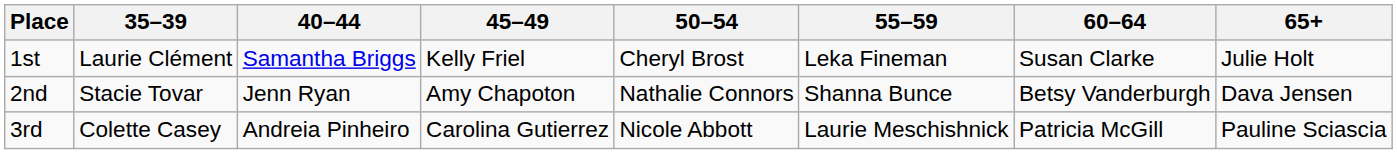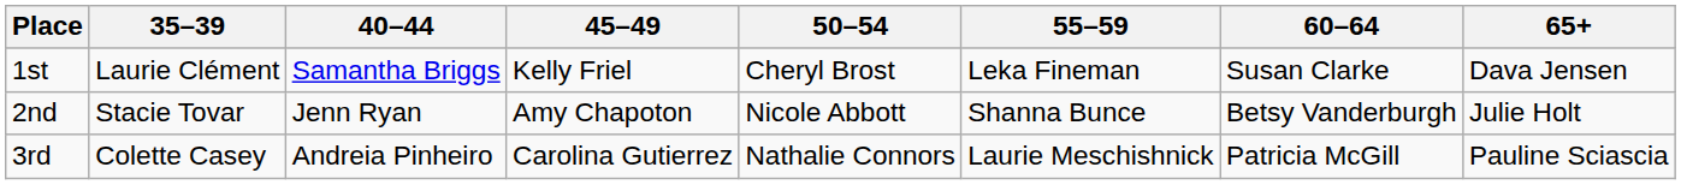 <table class="wikitable">
 <tr>
 <th>Place</th>
 <th>35–39</th>
 <th>40–44</th>
 <th>45–49</th>
 <th>50–54</th>
 <th>55–59</th>
 <th>60–64</th>
 <th>65+</th>
 </tr>
 <tr>
 <td>1st</td>
 <td> Laurie Clément</td>
 <td> <a href='#'>Samantha Briggs</a></td>
 <td> Kelly Friel</td>
 <td> Cheryl Brost</td>
 <td> Leka Fineman</td>
 <td> Susan Clarke</td>
-<td> Julie Holt</td>
+<td> Dava Jensen</td>
 </tr>
 <tr>
 <td>2nd</td>
 <td> Stacie Tovar</td>
 <td> Jenn Ryan</td>
 <td> Amy Chapoton</td>
-<td> Nathalie Connors</td>
+<td> Nicole Abbott</td>
 <td> Shanna Bunce</td>
 <td> Betsy Vanderburgh</td>
-<td> Dava Jensen</td>
+<td> Julie Holt</td>
 </tr>
 <tr>
 <td>3rd</td>
 <td> Colette Casey</td>
 <td> Andreia Pinheiro</td>
 <td> Carolina Gutierrez</td>
-<td> Nicole Abbott</td>
+<td> Nathalie Connors</td>
 <td> Laurie Meschishnick</td>
 <td> Patricia McGill</td>
 <td> Pauline Sciascia</td>
 </tr>
 </table>
